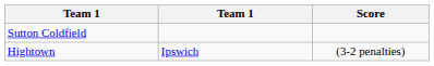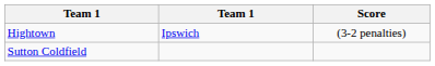 <table class="wikitable" style="font-size: 100%">
 <tr>
 <th width=200>Team 1</th>
 <th width=200>Team 1</th>
 <th width=150>Score</th>
 </tr>
 <tr>
+<td><a href='#'>Hightown</a></td>
+<td><a href='#'>Ipswich</a></td>
+<td align=center>(3-2 penalties)</td>
+</tr>
+<tr>
 <td><a href='#'>Sutton Coldfield</a></td>
 <td></td>
 <td align=center></td>
 </tr>
-<tr>
-<td><a href='#'>Hightown</a></td>
-<td><a href='#'>Ipswich</a></td>
-<td align=center>(3-2 penalties)</td>
-</tr>
 </table>
